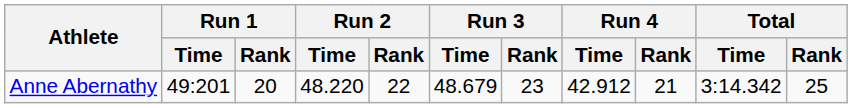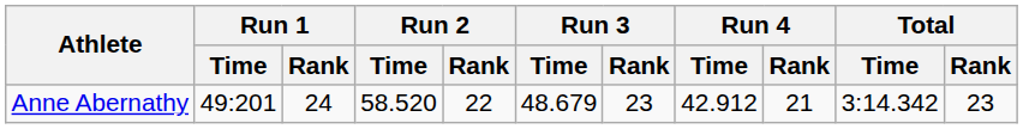 <table class="wikitable" border="1" style="font-size:90%">
 <tr>
 <th rowspan="2">Athlete</th>
 <th colspan="2">Run 1</th>
 <th colspan="2">Run 2</th>
 <th colspan="2">Run 3</th>
 <th colspan="2">Run 4</th>
 <th colspan="2">Total</th>
 </tr>
 <tr>
 <th>Time</th>
 <th>Rank</th>
 <th>Time</th>
 <th>Rank</th>
 <th>Time</th>
 <th>Rank</th>
 <th>Time</th>
 <th>Rank</th>
 <th>Time</th>
 <th>Rank</th>
 </tr>
 <tr>
 <td><a href='#'>Anne Abernathy</a></td>
 <td align="center">49:201</td>
-<td align="center">20</td>
-<td align="center">48.220</td>
+<td align="center">24</td>
+<td align="center">58.520</td>
 <td align="center">22</td>
 <td align="center">48.679</td>
 <td align="center">23</td>
 <td align="center">42.912</td>
 <td align="center">21</td>
 <td align="center">3:14.342</td>
-<td align="center">25</td>
+<td align="center">23</td>
 </tr>
 </table>
